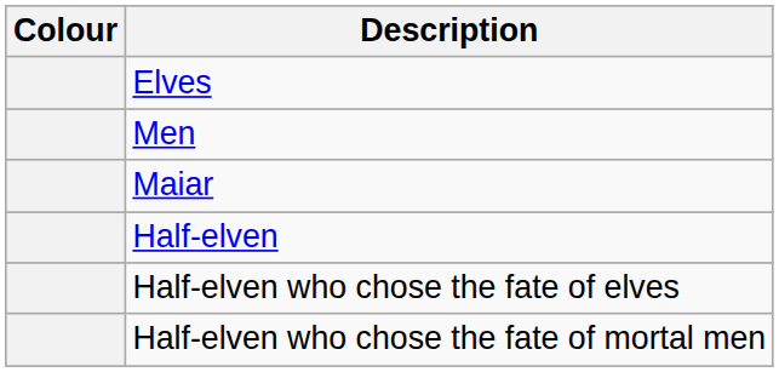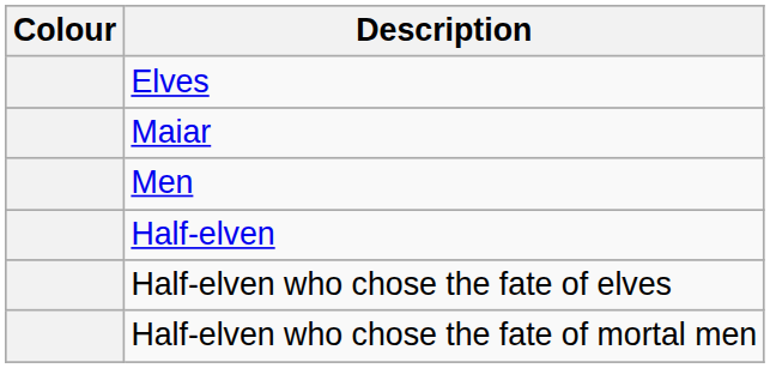 <table class="wikitable">
 <tr>
 <th scope="col">Colour</th>
 <th scope="col">Description</th>
 </tr>
 <tr>
 <th scope="row"></th>
 <td style="text-align:left"><a href='#'>Elves</a></td>
 </tr>
 <tr>
 <th scope="row"></th>
-<td style="text-align:left"><a href='#'>Men</a></td>
+<td style="text-align:left"><a href='#'>Maiar</a></td>
 </tr>
 <tr>
 <th scope="row"></th>
-<td style="text-align:left"><a href='#'>Maiar</a></td>
+<td style="text-align:left"><a href='#'>Men</a></td>
 </tr>
 <tr>
 <th scope="row"></th>
 <td style="text-align:left"><a href='#'>Half-elven</a></td>
 </tr>
 <tr>
 <th scope="row"></th>
 <td style="text-align:left">Half-elven who chose the fate of elves</td>
 </tr>
 <tr>
 <th scope="row"></th>
 <td style="text-align:left">Half-elven who chose the fate of mortal men</td>
 </tr>
 </table>
